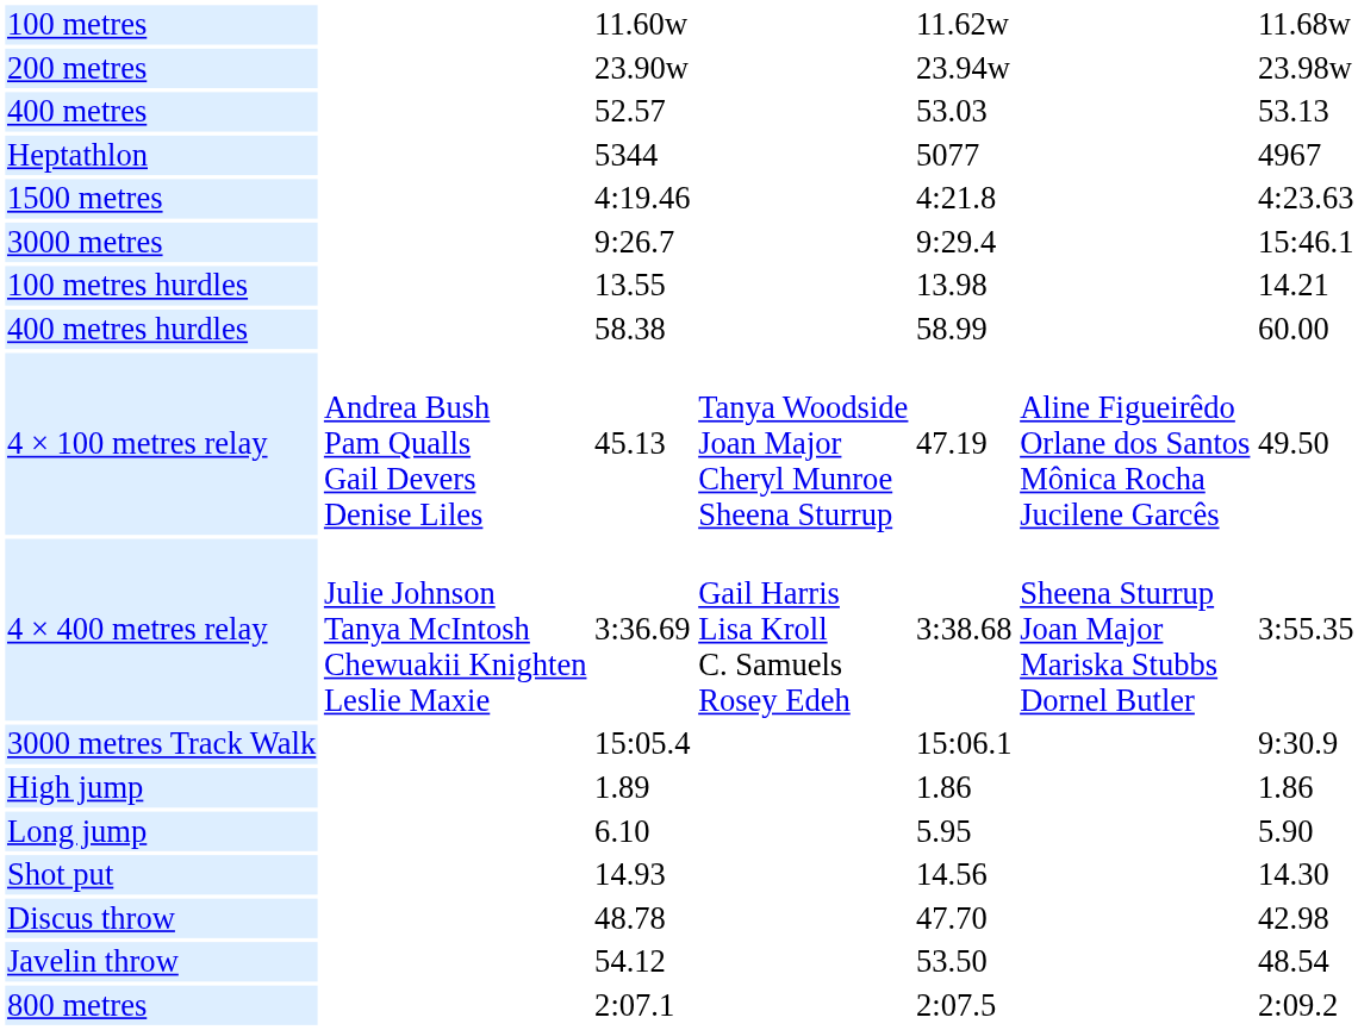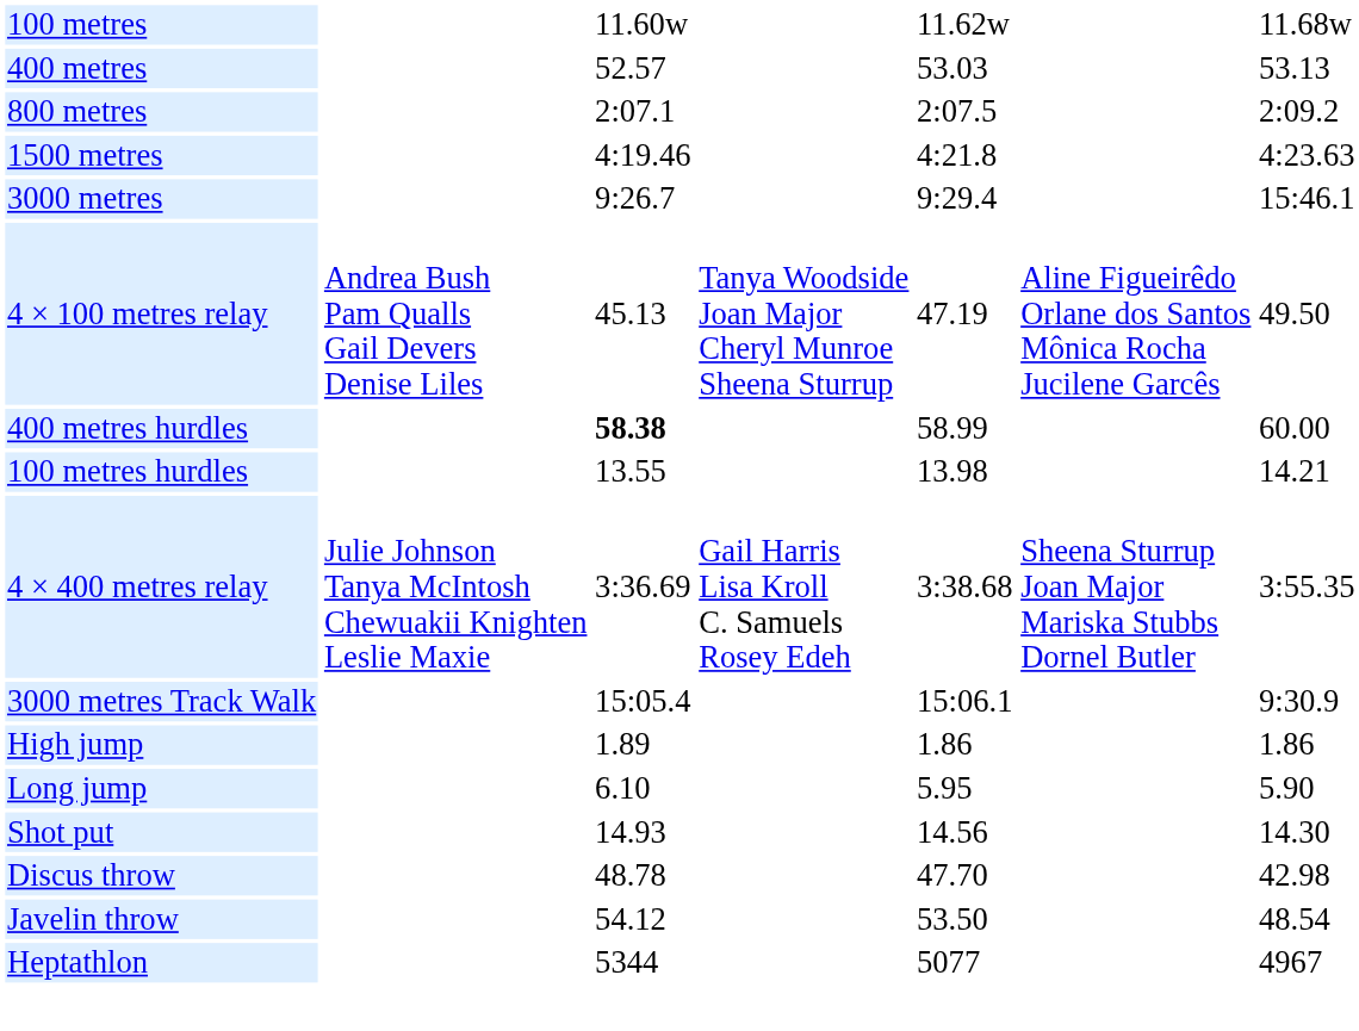 <table>
 <tr>
 <td bgcolor = DDEEFF><a href='#'>100 metres</a></td>
 <td></td>
 <td>11.60w</td>
 <td></td>
 <td>11.62w</td>
 <td></td>
 <td>11.68w</td>
 </tr>
 <tr>
-<td bgcolor = DDEEFF><a href='#'>200 metres</a></td>
-<td></td>
-<td>23.90w</td>
-<td></td>
-<td>23.94w</td>
-<td></td>
-<td>23.98w</td>
-</tr>
-<tr>
 <td bgcolor = DDEEFF><a href='#'>400 metres</a></td>
 <td></td>
 <td>52.57</td>
 <td></td>
 <td>53.03</td>
 <td></td>
 <td>53.13</td>
 </tr>
 <tr>
-<td bgcolor = DDEEFF><a href='#'>Heptathlon</a></td>
+<td bgcolor = DDEEFF><a href='#'>800 metres</a></td>
 <td></td>
-<td>5344</td>
+<td>2:07.1</td>
 <td></td>
-<td>5077</td>
+<td>2:07.5</td>
 <td></td>
-<td>4967</td>
+<td>2:09.2</td>
 </tr>
 <tr>
 <td bgcolor = DDEEFF><a href='#'>1500 metres</a></td>
 <td></td>
 <td>4:19.46</td>
 <td></td>
 <td>4:21.8</td>
 <td></td>
 <td>4:23.63</td>
 </tr>
 <tr>
 <td bgcolor = DDEEFF><a href='#'>3000 metres</a></td>
 <td></td>
 <td>9:26.7</td>
 <td></td>
 <td>9:29.4</td>
 <td></td>
 <td>15:46.1</td>
 </tr>
 <tr>
+<td bgcolor = DDEEFF><a href='#'>4 × 100 metres relay</a></td>
+<td><br><a href='#'>Andrea Bush</a><br><a href='#'>Pam Qualls</a><br><a href='#'>Gail Devers</a><br><a href='#'>Denise Liles</a></td>
+<td>45.13</td>
+<td><br><a href='#'>Tanya Woodside</a><br><a href='#'>Joan Major</a><br><a href='#'>Cheryl Munroe</a><br><a href='#'>Sheena Sturrup</a></td>
+<td>47.19</td>
+<td><br><a href='#'>Aline Figueirêdo</a><br><a href='#'>Orlane dos Santos</a><br><a href='#'>Mônica Rocha</a><br><a href='#'>Jucilene Garcês</a></td>
+<td>49.50</td>
+</tr>
+<tr>
+<td bgcolor = DDEEFF><a href='#'>400 metres hurdles</a></td>
+<td></td>
+<td><strong>58.38</strong></td>
+<td></td>
+<td>58.99</td>
+<td></td>
+<td>60.00</td>
+</tr>
+<tr>
 <td bgcolor = DDEEFF><a href='#'>100 metres hurdles</a></td>
 <td></td>
 <td>13.55</td>
 <td></td>
 <td>13.98</td>
 <td></td>
 <td>14.21</td>
-</tr>
-<tr>
-<td bgcolor = DDEEFF><a href='#'>400 metres hurdles</a></td>
-<td></td>
-<td>58.38</td>
-<td></td>
-<td>58.99</td>
-<td></td>
-<td>60.00</td>
-</tr>
-<tr>
-<td bgcolor = DDEEFF><a href='#'>4 × 100 metres relay</a></td>
-<td><br><a href='#'>Andrea Bush</a><br><a href='#'>Pam Qualls</a><br><a href='#'>Gail Devers</a><br><a href='#'>Denise Liles</a></td>
-<td>45.13</td>
-<td><br><a href='#'>Tanya Woodside</a><br><a href='#'>Joan Major</a><br><a href='#'>Cheryl Munroe</a><br><a href='#'>Sheena Sturrup</a></td>
-<td>47.19</td>
-<td><br><a href='#'>Aline Figueirêdo</a><br><a href='#'>Orlane dos Santos</a><br><a href='#'>Mônica Rocha</a><br><a href='#'>Jucilene Garcês</a></td>
-<td>49.50</td>
 </tr>
 <tr>
 <td bgcolor = DDEEFF><a href='#'>4 × 400 metres relay</a></td>
 <td><br><a href='#'>Julie Johnson</a><br><a href='#'>Tanya McIntosh</a><br><a href='#'>Chewuakii Knighten</a><br><a href='#'>Leslie Maxie</a></td>
 <td>3:36.69</td>
 <td><br><a href='#'>Gail Harris</a><br><a href='#'>Lisa Kroll</a><br>C. Samuels<br><a href='#'>Rosey Edeh</a></td>
 <td>3:38.68</td>
 <td><br><a href='#'>Sheena Sturrup</a><br><a href='#'>Joan Major</a><br><a href='#'>Mariska Stubbs</a><br><a href='#'>Dornel Butler</a></td>
 <td>3:55.35</td>
 </tr>
 <tr>
 <td bgcolor = DDEEFF><a href='#'>3000 metres Track Walk</a></td>
 <td></td>
 <td>15:05.4</td>
 <td></td>
 <td>15:06.1</td>
 <td></td>
 <td>9:30.9</td>
 </tr>
 <tr>
 <td bgcolor = DDEEFF><a href='#'>High jump</a></td>
 <td></td>
 <td>1.89</td>
 <td></td>
 <td>1.86</td>
 <td></td>
 <td>1.86</td>
 </tr>
 <tr>
 <td bgcolor = DDEEFF><a href='#'>Long jump</a></td>
 <td></td>
 <td>6.10</td>
 <td></td>
 <td>5.95</td>
 <td></td>
 <td>5.90</td>
 </tr>
 <tr>
 <td bgcolor = DDEEFF><a href='#'>Shot put</a></td>
 <td></td>
 <td>14.93</td>
 <td></td>
 <td>14.56</td>
 <td></td>
 <td>14.30</td>
 </tr>
 <tr>
 <td bgcolor = DDEEFF><a href='#'>Discus throw</a></td>
 <td></td>
 <td>48.78</td>
 <td></td>
 <td>47.70</td>
 <td></td>
 <td>42.98</td>
 </tr>
 <tr>
 <td bgcolor = DDEEFF><a href='#'>Javelin throw</a></td>
 <td></td>
 <td>54.12</td>
 <td></td>
 <td>53.50</td>
 <td></td>
 <td>48.54</td>
 </tr>
 <tr>
-<td bgcolor = DDEEFF><a href='#'>800 metres</a></td>
+<td bgcolor = DDEEFF><a href='#'>Heptathlon</a></td>
 <td></td>
-<td>2:07.1</td>
+<td>5344</td>
 <td></td>
-<td>2:07.5</td>
+<td>5077</td>
 <td></td>
-<td>2:09.2</td>
+<td>4967</td>
 </tr>
 </table>
